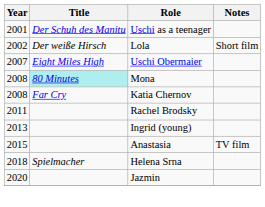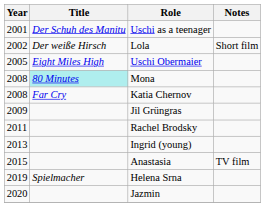 <table class="wikitable sortable">
 <tr>
 <th>Year</th>
 <th>Title</th>
 <th>Role</th>
 <th class="unsortable">Notes</th>
 </tr>
 <tr>
 <td>2001</td>
 <td><em><a href='#'>Der Schuh des Manitu</a></em></td>
 <td><a href='#'>Uschi</a> as a teenager</td>
 <td></td>
 </tr>
 <tr>
 <td>2002</td>
 <td><em>Der weiße Hirsch</em></td>
 <td>Lola</td>
 <td>Short film</td>
 </tr>
 <tr>
-<td>2007</td>
+<td>2005</td>
 <td><em><a href='#'>Eight Miles High</a></em></td>
 <td><a href='#'>Uschi Obermaier</a></td>
 <td></td>
 </tr>
 <tr>
 <td>2008</td>
 <td style="background: paleturquoise;"><em><a href='#'>80 Minutes</a></em></td>
 <td>Mona</td>
 <td></td>
 </tr>
 <tr>
 <td>2008</td>
 <td><em><a href='#'>Far Cry</a></em></td>
 <td>Katia Chernov</td>
+<td></td>
+</tr>
+<tr>
+<td>2009</td>
+<td><em></em></td>
+<td>Jil Grüngras</td>
 <td></td>
 </tr>
 <tr>
 <td>2011</td>
 <td><em></em></td>
 <td>Rachel Brodsky</td>
 <td></td>
 </tr>
 <tr>
 <td>2013</td>
 <td><em></em></td>
 <td>Ingrid (young)</td>
 <td></td>
 </tr>
 <tr>
 <td>2015</td>
 <td><em></em></td>
 <td>Anastasia</td>
 <td>TV film</td>
 </tr>
 <tr>
-<td>2018</td>
+<td>2019</td>
 <td><em>Spielmacher</em></td>
 <td>Helena Srna</td>
 <td></td>
 </tr>
 <tr>
 <td>2020</td>
 <td><em></em></td>
 <td>Jazmin</td>
 <td></td>
 </tr>
 <tr>
 </tr>
 </table>
